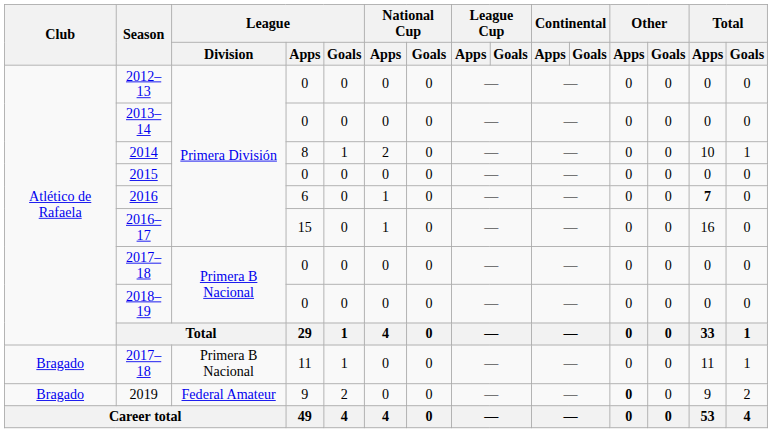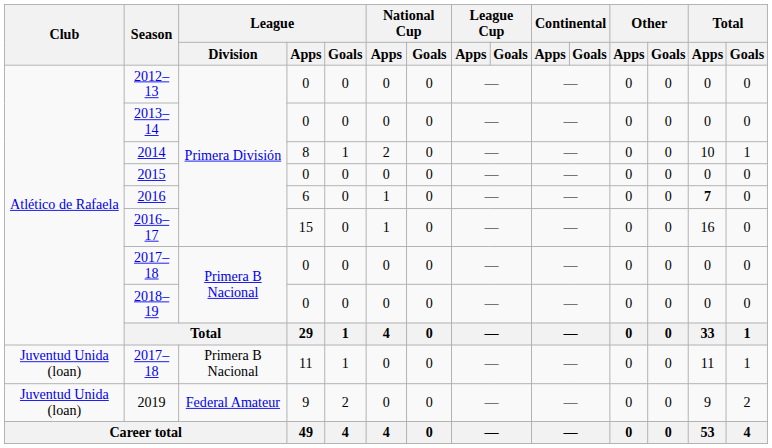 <table class="wikitable" style="text-align:center">
 <tr>
 <th rowspan="2">Club</th>
 <th rowspan="2">Season</th>
 <th colspan="3">League</th>
 <th colspan="2">National Cup</th>
 <th colspan="2">League Cup</th>
 <th colspan="2">Continental</th>
 <th colspan="2">Other</th>
 <th colspan="2">Total</th>
 </tr>
 <tr>
 <th>Division</th>
 <th>Apps</th>
 <th>Goals</th>
 <th>Apps</th>
 <th>Goals</th>
 <th>Apps</th>
 <th>Goals</th>
 <th>Apps</th>
 <th>Goals</th>
 <th>Apps</th>
 <th>Goals</th>
 <th>Apps</th>
 <th>Goals</th>
 </tr>
 <tr>
 <td rowspan="9"><a href='#'>Atlético de Rafaela</a></td>
 <td><a href='#'>2012–13</a></td>
 <td rowspan="6"><a href='#'>Primera División</a></td>
 <td>0</td>
 <td>0</td>
 <td>0</td>
 <td>0</td>
 <td colspan="2">—</td>
 <td colspan="2">—</td>
 <td>0</td>
 <td>0</td>
 <td>0</td>
 <td>0</td>
 </tr>
 <tr>
 <td><a href='#'>2013–14</a></td>
 <td>0</td>
 <td>0</td>
 <td>0</td>
 <td>0</td>
 <td colspan="2">—</td>
 <td colspan="2">—</td>
 <td>0</td>
 <td>0</td>
 <td>0</td>
 <td>0</td>
 </tr>
 <tr>
 <td><a href='#'>2014</a></td>
 <td>8</td>
 <td>1</td>
 <td>2</td>
 <td>0</td>
 <td colspan="2">—</td>
 <td colspan="2">—</td>
 <td>0</td>
 <td>0</td>
 <td>10</td>
 <td>1</td>
 </tr>
 <tr>
 <td><a href='#'>2015</a></td>
 <td>0</td>
 <td>0</td>
 <td>0</td>
 <td>0</td>
 <td colspan="2">—</td>
 <td colspan="2">—</td>
 <td>0</td>
 <td>0</td>
 <td>0</td>
 <td>0</td>
 </tr>
 <tr>
 <td><a href='#'>2016</a></td>
 <td>6</td>
 <td>0</td>
 <td>1</td>
 <td>0</td>
 <td colspan="2">—</td>
 <td colspan="2">—</td>
 <td>0</td>
 <td>0</td>
 <td><strong>7</strong></td>
 <td>0</td>
 </tr>
 <tr>
 <td><a href='#'>2016–17</a></td>
 <td>15</td>
 <td>0</td>
 <td>1</td>
 <td>0</td>
 <td colspan="2">—</td>
 <td colspan="2">—</td>
 <td>0</td>
 <td>0</td>
 <td>16</td>
 <td>0</td>
 </tr>
 <tr>
 <td><a href='#'>2017–18</a></td>
 <td rowspan="2"><a href='#'>Primera B Nacional</a></td>
 <td>0</td>
 <td>0</td>
 <td>0</td>
 <td>0</td>
 <td colspan="2">—</td>
 <td colspan="2">—</td>
 <td>0</td>
 <td>0</td>
 <td>0</td>
 <td>0</td>
 </tr>
 <tr>
 <td><a href='#'>2018–19</a></td>
 <td>0</td>
 <td>0</td>
 <td>0</td>
 <td>0</td>
 <td colspan="2">—</td>
 <td colspan="2">—</td>
 <td>0</td>
 <td>0</td>
 <td>0</td>
 <td>0</td>
 </tr>
 <tr>
 <th colspan="2">Total</th>
 <th>29</th>
 <th>1</th>
 <th>4</th>
 <th>0</th>
 <th colspan="2">—</th>
 <th colspan="2">—</th>
 <th>0</th>
 <th>0</th>
 <th>33</th>
 <th>1</th>
 </tr>
 <tr>
-<td><a href='#'>Bragado</a></td>
+<td><a href='#'>Juventud Unida</a> (loan)</td>
 <td><a href='#'>2017–18</a></td>
 <td>Primera B Nacional</td>
 <td>11</td>
 <td>1</td>
 <td>0</td>
 <td>0</td>
 <td colspan="2">—</td>
 <td colspan="2">—</td>
 <td>0</td>
 <td>0</td>
 <td>11</td>
 <td>1</td>
 </tr>
 <tr>
-<td><a href='#'>Bragado</a></td>
+<td><a href='#'>Juventud Unida</a> (loan)</td>
 <td>2019</td>
 <td><a href='#'>Federal Amateur</a></td>
 <td>9</td>
 <td>2</td>
 <td>0</td>
 <td>0</td>
 <td colspan="2">—</td>
 <td colspan="2">—</td>
-<td><strong>0</strong></td>
+<td>0</td>
 <td>0</td>
 <td>9</td>
 <td>2</td>
 </tr>
 <tr>
 <th colspan="3">Career total</th>
 <th>49</th>
 <th>4</th>
 <th>4</th>
 <th>0</th>
 <th colspan="2">—</th>
 <th colspan="2">—</th>
 <th>0</th>
 <th>0</th>
 <th>53</th>
 <th>4</th>
 </tr>
 </table>
